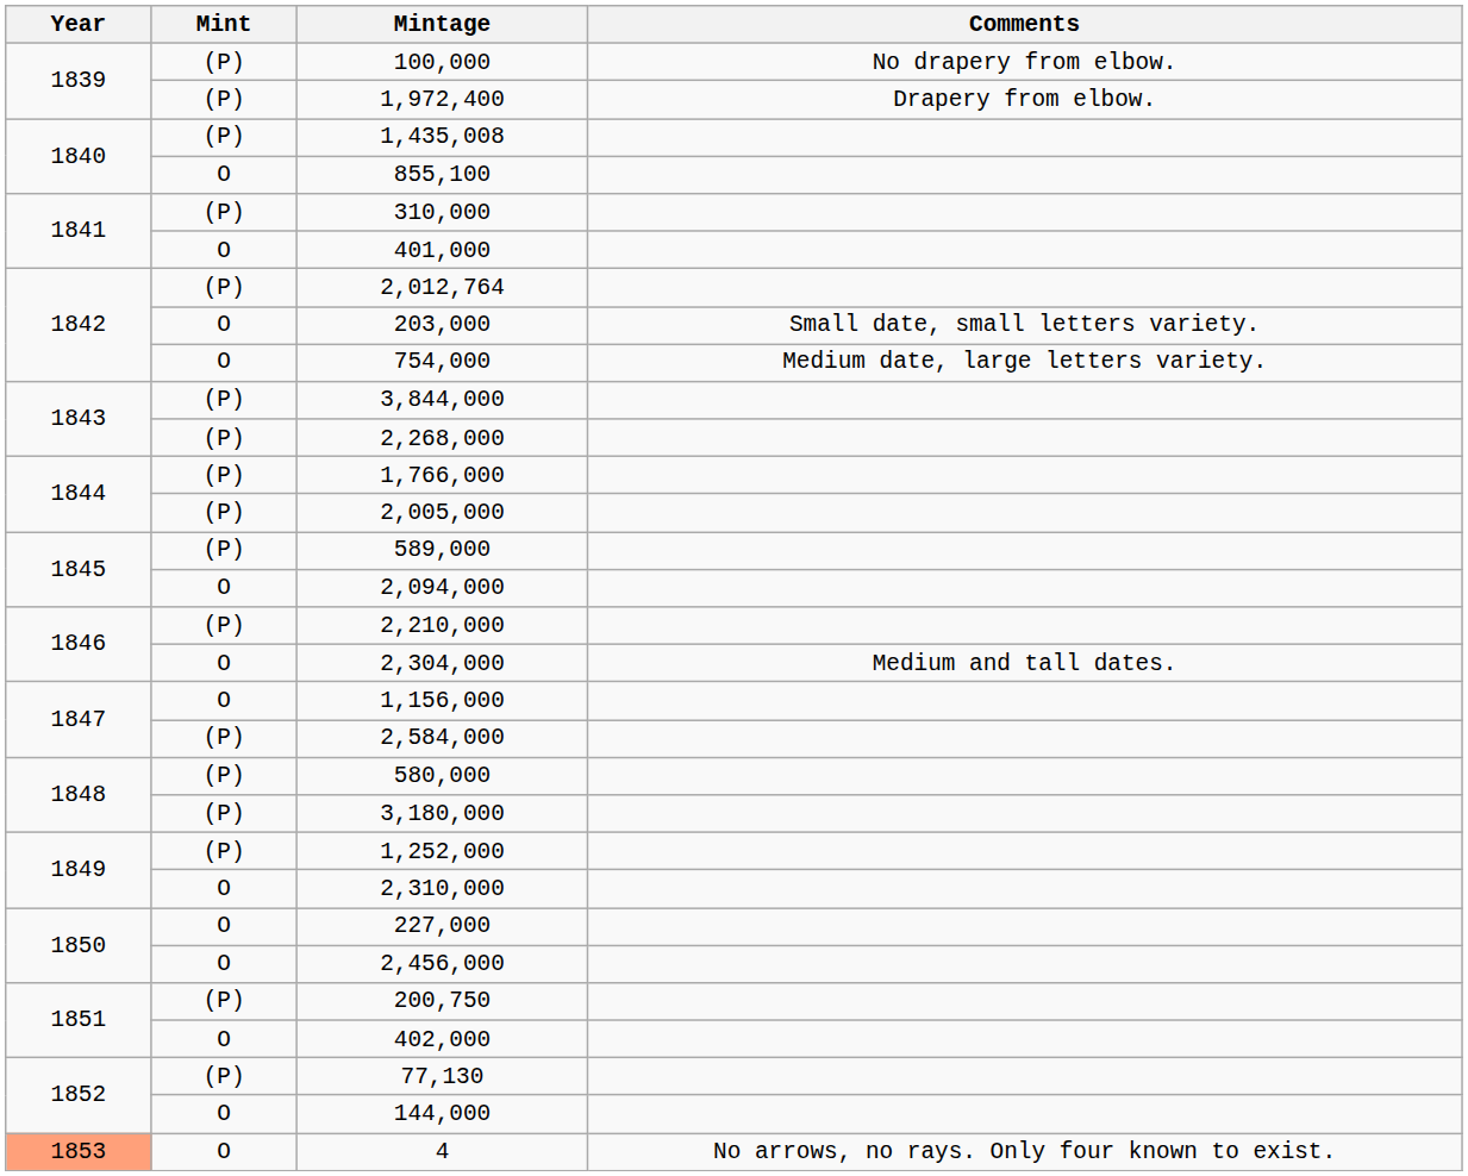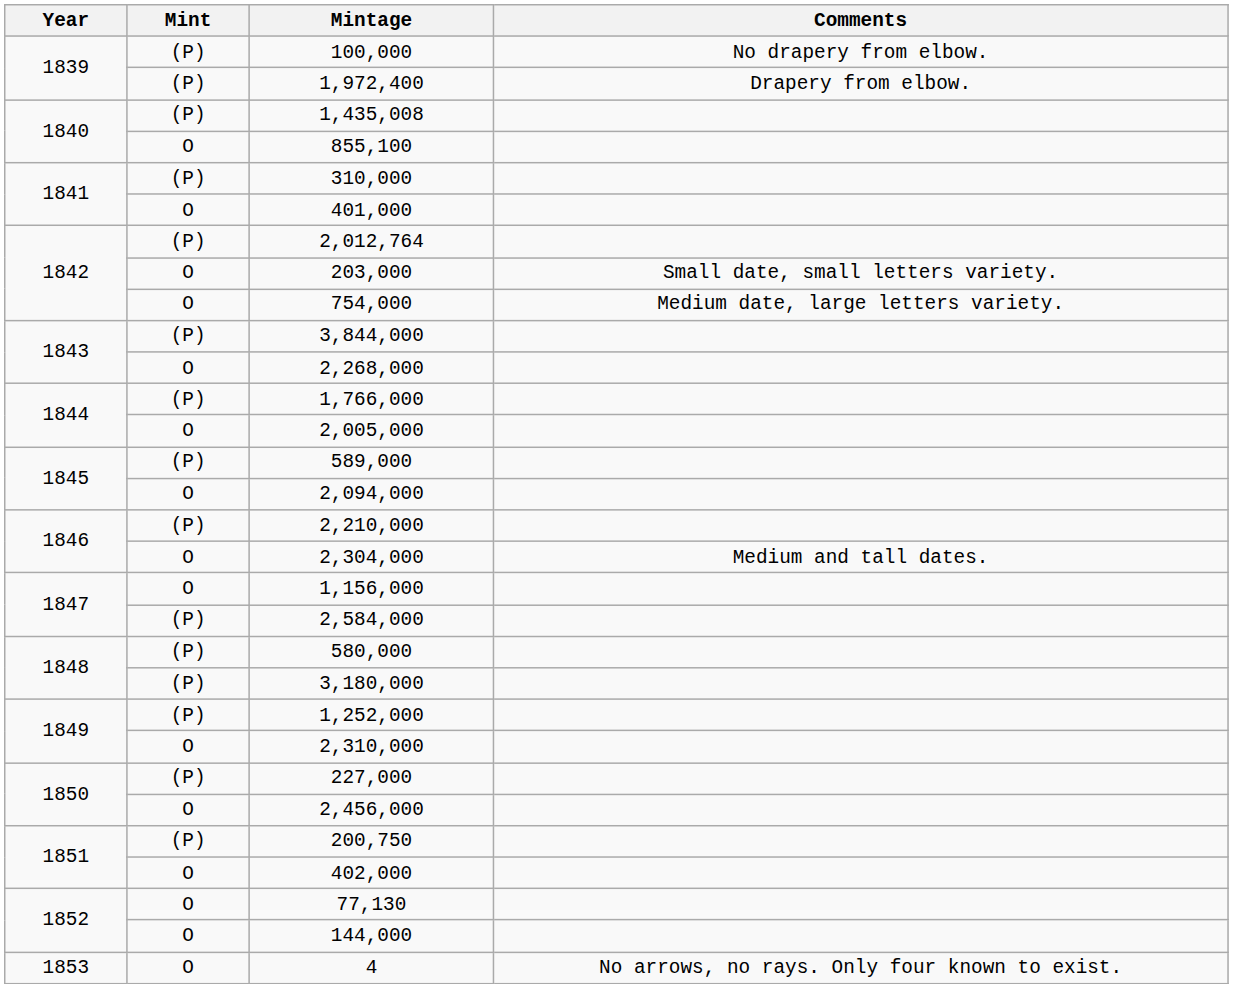 <table class="wikitable sortable" style="min-width:65%; text-align:center;">
 <tr>
 <th width="10%">Year</th>
 <th width="10%">Mint</th>
 <th width="20%">Mintage</th>
 <th width="60%">Comments</th>
 </tr>
 <tr>
 <td rowspan="2">1839</td>
 <td>(P)</td>
 <td>100,000</td>
 <td>No drapery from elbow.</td>
 </tr>
 <tr>
 <td>(P)</td>
 <td>1,972,400</td>
 <td>Drapery from elbow.</td>
 </tr>
 <tr>
 <td rowspan="2">1840</td>
 <td>(P)</td>
 <td>1,435,008</td>
 <td></td>
 </tr>
 <tr>
 <td>O</td>
 <td>855,100</td>
 <td></td>
 </tr>
 <tr>
 <td rowspan="2">1841</td>
 <td>(P)</td>
 <td>310,000</td>
 <td></td>
 </tr>
 <tr>
 <td>O</td>
 <td>401,000</td>
 <td></td>
 </tr>
 <tr>
 <td rowspan="3">1842</td>
 <td>(P)</td>
 <td>2,012,764</td>
 <td></td>
 </tr>
 <tr>
 <td>O</td>
 <td>203,000</td>
 <td>Small date, small letters variety.</td>
 </tr>
 <tr>
 <td>O</td>
 <td>754,000</td>
 <td>Medium date, large letters variety.</td>
 </tr>
 <tr>
 <td rowspan="2">1843</td>
 <td>(P)</td>
 <td>3,844,000</td>
 <td></td>
 </tr>
 <tr>
-<td>(P)</td>
+<td>O</td>
 <td>2,268,000</td>
 <td></td>
 </tr>
 <tr>
 <td rowspan="2">1844</td>
 <td>(P)</td>
 <td>1,766,000</td>
 <td></td>
 </tr>
 <tr>
-<td>(P)</td>
+<td>O</td>
 <td>2,005,000</td>
 <td></td>
 </tr>
 <tr>
 <td rowspan="2">1845</td>
 <td>(P)</td>
 <td>589,000</td>
 <td></td>
 </tr>
 <tr>
 <td>O</td>
 <td>2,094,000</td>
 <td></td>
 </tr>
 <tr>
 <td rowspan="2">1846</td>
 <td>(P)</td>
 <td>2,210,000</td>
 <td></td>
 </tr>
 <tr>
 <td>O</td>
 <td>2,304,000</td>
 <td>Medium and tall dates.</td>
 </tr>
 <tr>
 <td rowspan="2">1847</td>
 <td>O</td>
 <td>1,156,000</td>
 <td></td>
 </tr>
 <tr>
 <td>(P)</td>
 <td>2,584,000</td>
 <td></td>
 </tr>
 <tr>
 <td rowspan="2">1848</td>
 <td>(P)</td>
 <td>580,000</td>
 <td></td>
 </tr>
 <tr>
 <td>(P)</td>
 <td>3,180,000</td>
 <td></td>
 </tr>
 <tr>
 <td rowspan="2">1849</td>
 <td>(P)</td>
 <td>1,252,000</td>
 <td></td>
 </tr>
 <tr>
 <td>O</td>
 <td>2,310,000</td>
 <td></td>
 </tr>
 <tr>
 <td rowspan="2">1850</td>
-<td>O</td>
+<td>(P)</td>
 <td>227,000</td>
 <td></td>
 </tr>
 <tr>
 <td>O</td>
 <td>2,456,000</td>
 <td></td>
 </tr>
 <tr>
 <td rowspan="2">1851</td>
 <td>(P)</td>
 <td>200,750</td>
 <td></td>
 </tr>
 <tr>
 <td>O</td>
 <td>402,000</td>
 <td></td>
 </tr>
 <tr>
 <td rowspan="2">1852</td>
-<td>(P)</td>
+<td>O</td>
 <td>77,130</td>
 <td></td>
 </tr>
 <tr>
 <td>O</td>
 <td>144,000</td>
 <td></td>
 </tr>
 <tr>
-<td style="background: lightsalmon;">1853</td>
+<td>1853</td>
 <td>O</td>
 <td>4</td>
 <td>No arrows, no rays. Only four known to exist.</td>
 </tr>
 </table>
